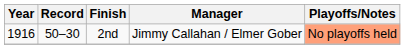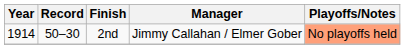 <table class="wikitable" style="text-align:center">
 <tr>
 <th>Year</th>
 <th>Record</th>
 <th>Finish</th>
 <th>Manager</th>
 <th>Playoffs/Notes</th>
 </tr>
 <tr>
-<td>1916</td>
+<td>1914</td>
 <td>50–30</td>
 <td>2nd</td>
 <td>Jimmy Callahan / Elmer Gober</td>
 <td style="background: lightsalmon;">No playoffs held</td>
 </tr>
 <tr>
 </tr>
 </table>
